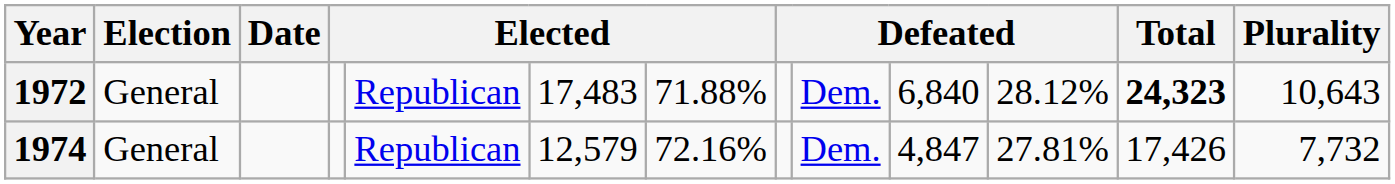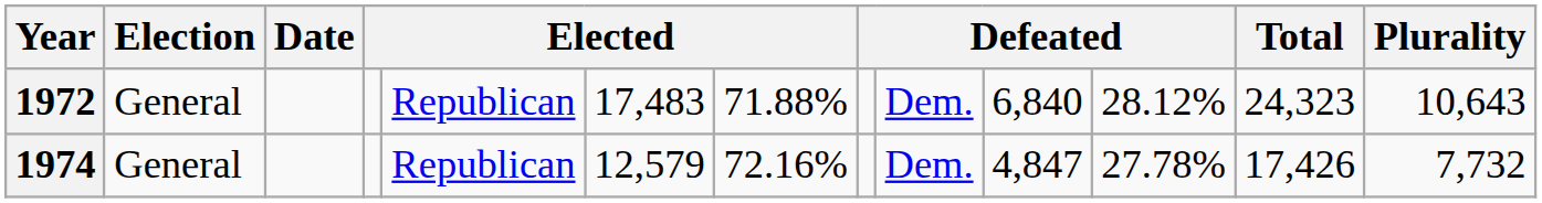 <table class=wikitable>
 <tr>
 <th>Year</th>
 <th>Election</th>
 <th>Date</th>
 <th ! colspan="4">Elected</th>
 <th ! colspan="4">Defeated</th>
 <th>Total</th>
 <th>Plurality</th>
 </tr>
 <tr>
 <th valign="top">1972</th>
 <td valign="top">General</td>
 <td valign="top"></td>
 <td valign="top"></td>
 <td valign="top" ><a href='#'>Republican</a></td>
 <td valign="top" align="right">17,483</td>
 <td valign="top" align="right">71.88%</td>
 <td valign="top"></td>
 <td><a href='#'>Dem.</a></td>
 <td valign="top" align="right">6,840</td>
 <td valign="top" align="right">28.12%</td>
-<td valign="top" align="right"><strong>24,323</strong></td>
+<td valign="top" align="right">24,323</td>
 <td valign="top" align="right">10,643</td>
 </tr>
 <tr>
 <th valign="top">1974</th>
 <td valign="top">General</td>
 <td valign="top"></td>
 <td valign="top"></td>
 <td valign="top" ><a href='#'>Republican</a></td>
 <td valign="top" align="right">12,579</td>
 <td valign="top" align="right">72.16%</td>
 <td valign="top"></td>
 <td><a href='#'>Dem.</a></td>
 <td valign="top" align="right">4,847</td>
-<td valign="top" align="right">27.81%</td>
+<td valign="top" align="right">27.78%</td>
 <td valign="top" align="right">17,426</td>
 <td valign="top" align="right">7,732</td>
 </tr>
 </table>
